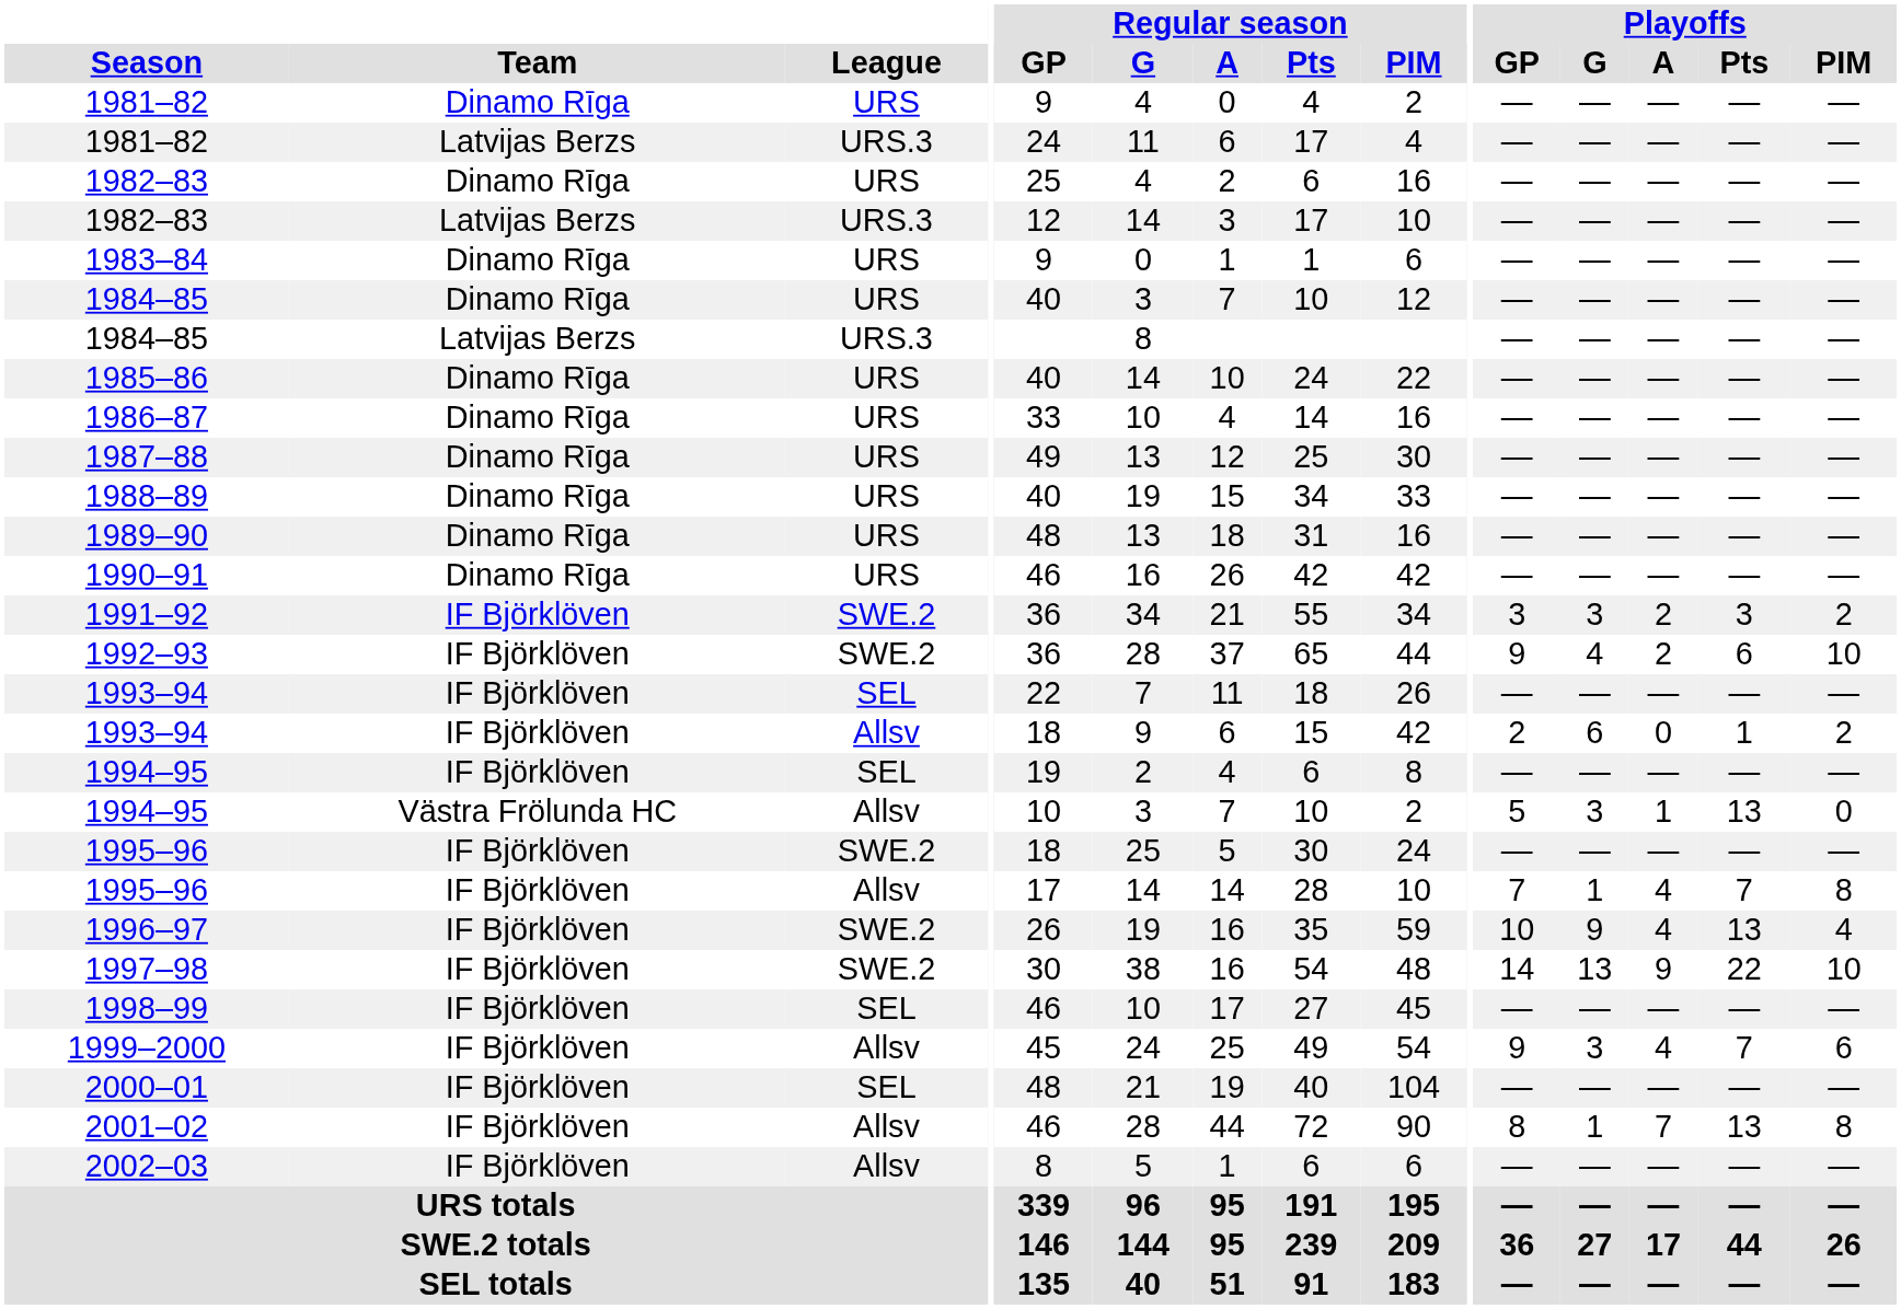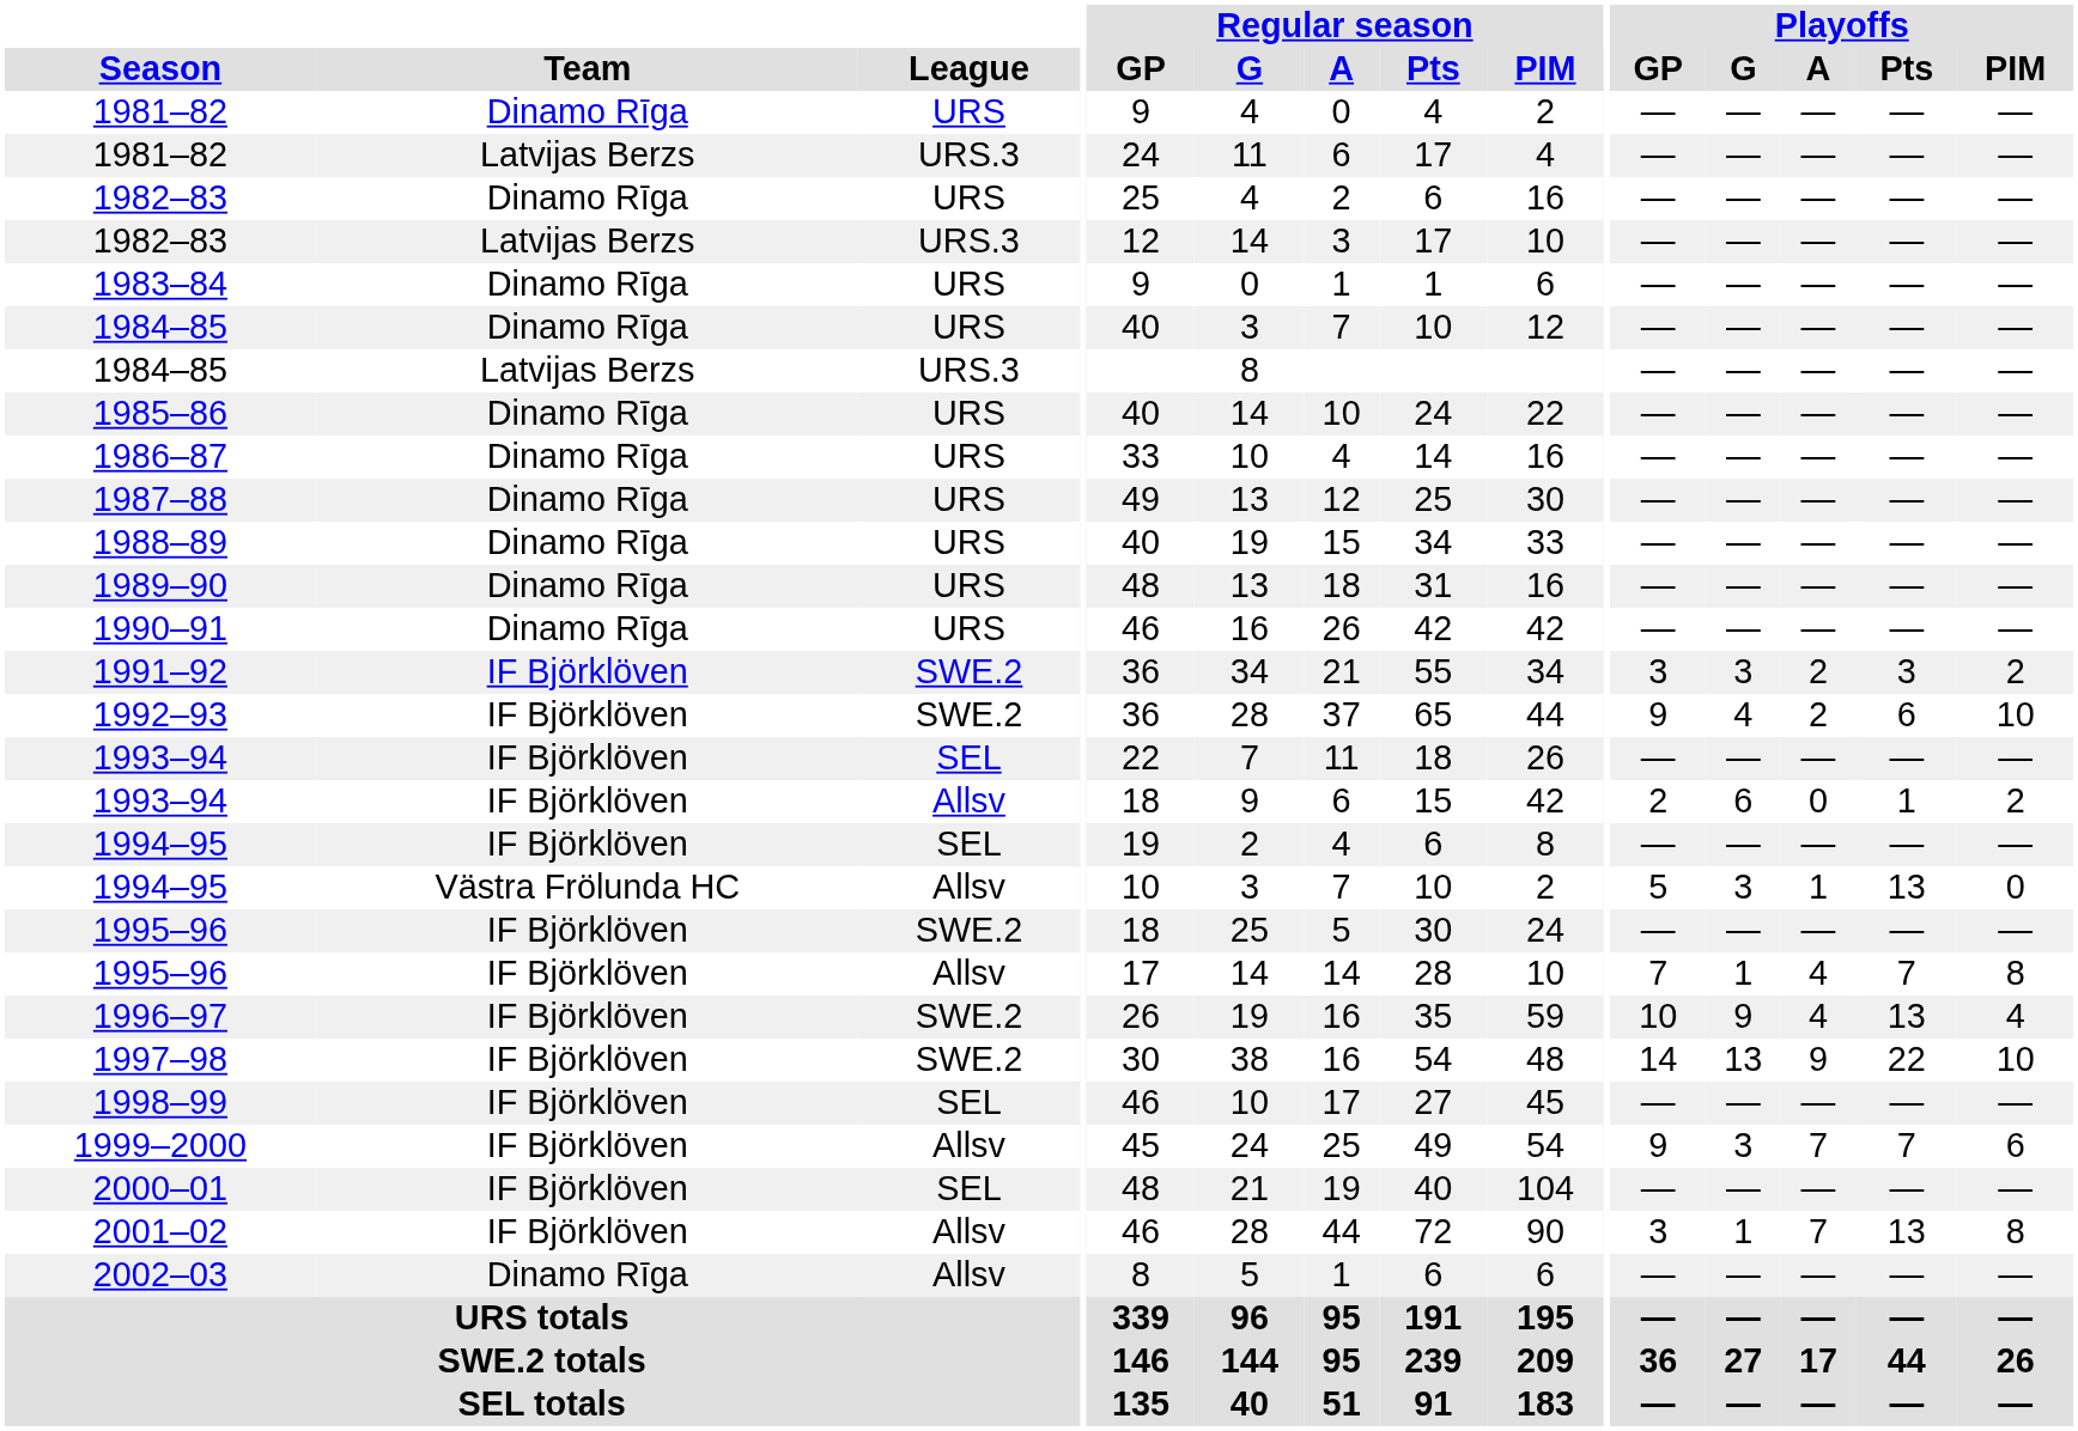 <table border="0" cellpadding="1" cellspacing="0" style="text-align:center; width:60em">
 <tr bgcolor="#e0e0e0">
 <th colspan="3" bgcolor="#ffffff"></th>
 <th rowspan="99" bgcolor="#ffffff"></th>
 <th colspan="5"><a href='#'>Regular season</a></th>
 <th rowspan="99" bgcolor="#ffffff"></th>
 <th colspan="5"><a href='#'>Playoffs</a></th>
 </tr>
 <tr bgcolor="#e0e0e0">
 <th><a href='#'>Season</a></th>
 <th>Team</th>
 <th>League</th>
 <th>GP</th>
 <th><a href='#'>G</a></th>
 <th><a href='#'>A</a></th>
 <th><a href='#'>Pts</a></th>
 <th><a href='#'>PIM</a></th>
 <th>GP</th>
 <th>G</th>
 <th>A</th>
 <th>Pts</th>
 <th>PIM</th>
 </tr>
 <tr>
 <td><a href='#'>1981–82</a></td>
 <td><a href='#'>Dinamo Rīga</a></td>
 <td><a href='#'>URS</a></td>
 <td>9</td>
 <td>4</td>
 <td>0</td>
 <td>4</td>
 <td>2</td>
 <td>—</td>
 <td>—</td>
 <td>—</td>
 <td>—</td>
 <td>—</td>
 </tr>
 <tr bgcolor="#f0f0f0">
 <td>1981–82</td>
 <td>Latvijas Berzs</td>
 <td>URS.3</td>
 <td>24</td>
 <td>11</td>
 <td>6</td>
 <td>17</td>
 <td>4</td>
 <td>—</td>
 <td>—</td>
 <td>—</td>
 <td>—</td>
 <td>—</td>
 </tr>
 <tr>
 <td><a href='#'>1982–83</a></td>
 <td>Dinamo Rīga</td>
 <td>URS</td>
 <td>25</td>
 <td>4</td>
 <td>2</td>
 <td>6</td>
 <td>16</td>
 <td>—</td>
 <td>—</td>
 <td>—</td>
 <td>—</td>
 <td>—</td>
 </tr>
 <tr bgcolor="#f0f0f0">
 <td>1982–83</td>
 <td>Latvijas Berzs</td>
 <td>URS.3</td>
 <td>12</td>
 <td>14</td>
 <td>3</td>
 <td>17</td>
 <td>10</td>
 <td>—</td>
 <td>—</td>
 <td>—</td>
 <td>—</td>
 <td>—</td>
 </tr>
 <tr>
 <td><a href='#'>1983–84</a></td>
 <td>Dinamo Rīga</td>
 <td>URS</td>
 <td>9</td>
 <td>0</td>
 <td>1</td>
 <td>1</td>
 <td>6</td>
 <td>—</td>
 <td>—</td>
 <td>—</td>
 <td>—</td>
 <td>—</td>
 </tr>
 <tr bgcolor="#f0f0f0">
 <td><a href='#'>1984–85</a></td>
 <td>Dinamo Rīga</td>
 <td>URS</td>
 <td>40</td>
 <td>3</td>
 <td>7</td>
 <td>10</td>
 <td>12</td>
 <td>—</td>
 <td>—</td>
 <td>—</td>
 <td>—</td>
 <td>—</td>
 </tr>
 <tr>
 <td>1984–85</td>
 <td>Latvijas Berzs</td>
 <td>URS.3</td>
 <td></td>
 <td>8</td>
 <td></td>
 <td></td>
 <td></td>
 <td>—</td>
 <td>—</td>
 <td>—</td>
 <td>—</td>
 <td>—</td>
 </tr>
 <tr bgcolor="#f0f0f0">
 <td><a href='#'>1985–86</a></td>
 <td>Dinamo Rīga</td>
 <td>URS</td>
 <td>40</td>
 <td>14</td>
 <td>10</td>
 <td>24</td>
 <td>22</td>
 <td>—</td>
 <td>—</td>
 <td>—</td>
 <td>—</td>
 <td>—</td>
 </tr>
 <tr>
 <td><a href='#'>1986–87</a></td>
 <td>Dinamo Rīga</td>
 <td>URS</td>
 <td>33</td>
 <td>10</td>
 <td>4</td>
 <td>14</td>
 <td>16</td>
 <td>—</td>
 <td>—</td>
 <td>—</td>
 <td>—</td>
 <td>—</td>
 </tr>
 <tr bgcolor="#f0f0f0">
 <td><a href='#'>1987–88</a></td>
 <td>Dinamo Rīga</td>
 <td>URS</td>
 <td>49</td>
 <td>13</td>
 <td>12</td>
 <td>25</td>
 <td>30</td>
 <td>—</td>
 <td>—</td>
 <td>—</td>
 <td>—</td>
 <td>—</td>
 </tr>
 <tr>
 <td><a href='#'>1988–89</a></td>
 <td>Dinamo Rīga</td>
 <td>URS</td>
 <td>40</td>
 <td>19</td>
 <td>15</td>
 <td>34</td>
 <td>33</td>
 <td>—</td>
 <td>—</td>
 <td>—</td>
 <td>—</td>
 <td>—</td>
 </tr>
 <tr bgcolor="#f0f0f0">
 <td><a href='#'>1989–90</a></td>
 <td>Dinamo Rīga</td>
 <td>URS</td>
 <td>48</td>
 <td>13</td>
 <td>18</td>
 <td>31</td>
 <td>16</td>
 <td>—</td>
 <td>—</td>
 <td>—</td>
 <td>—</td>
 <td>—</td>
 </tr>
 <tr>
 <td><a href='#'>1990–91</a></td>
 <td>Dinamo Rīga</td>
 <td>URS</td>
 <td>46</td>
 <td>16</td>
 <td>26</td>
 <td>42</td>
 <td>42</td>
 <td>—</td>
 <td>—</td>
 <td>—</td>
 <td>—</td>
 <td>—</td>
 </tr>
 <tr bgcolor="#f0f0f0">
 <td><a href='#'>1991–92</a></td>
 <td><a href='#'>IF Björklöven</a></td>
 <td><a href='#'>SWE.2</a></td>
 <td>36</td>
 <td>34</td>
 <td>21</td>
 <td>55</td>
 <td>34</td>
 <td>3</td>
 <td>3</td>
 <td>2</td>
 <td>3</td>
 <td>2</td>
 </tr>
 <tr>
 <td><a href='#'>1992–93</a></td>
 <td>IF Björklöven</td>
 <td>SWE.2</td>
 <td>36</td>
 <td>28</td>
 <td>37</td>
 <td>65</td>
 <td>44</td>
 <td>9</td>
 <td>4</td>
 <td>2</td>
 <td>6</td>
 <td>10</td>
 </tr>
 <tr bgcolor="#f0f0f0">
 <td><a href='#'>1993–94</a></td>
 <td>IF Björklöven</td>
 <td><a href='#'>SEL</a></td>
 <td>22</td>
 <td>7</td>
 <td>11</td>
 <td>18</td>
 <td>26</td>
 <td>—</td>
 <td>—</td>
 <td>—</td>
 <td>—</td>
 <td>—</td>
 </tr>
 <tr>
 <td><a href='#'>1993–94</a></td>
 <td>IF Björklöven</td>
 <td><a href='#'>Allsv</a></td>
 <td>18</td>
 <td>9</td>
 <td>6</td>
 <td>15</td>
 <td>42</td>
 <td>2</td>
 <td>6</td>
 <td>0</td>
 <td>1</td>
 <td>2</td>
 </tr>
 <tr bgcolor="#f0f0f0">
 <td><a href='#'>1994–95</a></td>
 <td>IF Björklöven</td>
 <td>SEL</td>
 <td>19</td>
 <td>2</td>
 <td>4</td>
 <td>6</td>
 <td>8</td>
 <td>—</td>
 <td>—</td>
 <td>—</td>
 <td>—</td>
 <td>—</td>
 </tr>
 <tr>
 <td><a href='#'>1994–95</a></td>
 <td>Västra Frölunda HC</td>
 <td>Allsv</td>
 <td>10</td>
 <td>3</td>
 <td>7</td>
 <td>10</td>
 <td>2</td>
 <td>5</td>
 <td>3</td>
 <td>1</td>
 <td>13</td>
 <td>0</td>
 </tr>
 <tr bgcolor="#f0f0f0">
 <td><a href='#'>1995–96</a></td>
 <td>IF Björklöven</td>
 <td>SWE.2</td>
 <td>18</td>
 <td>25</td>
 <td>5</td>
 <td>30</td>
 <td>24</td>
 <td>—</td>
 <td>—</td>
 <td>—</td>
 <td>—</td>
 <td>—</td>
 </tr>
 <tr>
 <td><a href='#'>1995–96</a></td>
 <td>IF Björklöven</td>
 <td>Allsv</td>
 <td>17</td>
 <td>14</td>
 <td>14</td>
 <td>28</td>
 <td>10</td>
 <td>7</td>
 <td>1</td>
 <td>4</td>
 <td>7</td>
 <td>8</td>
 </tr>
 <tr bgcolor="#f0f0f0">
 <td><a href='#'>1996–97</a></td>
 <td>IF Björklöven</td>
 <td>SWE.2</td>
 <td>26</td>
 <td>19</td>
 <td>16</td>
 <td>35</td>
 <td>59</td>
 <td>10</td>
 <td>9</td>
 <td>4</td>
 <td>13</td>
 <td>4</td>
 </tr>
 <tr>
 <td><a href='#'>1997–98</a></td>
 <td>IF Björklöven</td>
 <td>SWE.2</td>
 <td>30</td>
 <td>38</td>
 <td>16</td>
 <td>54</td>
 <td>48</td>
 <td>14</td>
 <td>13</td>
 <td>9</td>
 <td>22</td>
 <td>10</td>
 </tr>
 <tr bgcolor="#f0f0f0">
 <td><a href='#'>1998–99</a></td>
 <td>IF Björklöven</td>
 <td>SEL</td>
 <td>46</td>
 <td>10</td>
 <td>17</td>
 <td>27</td>
 <td>45</td>
 <td>—</td>
 <td>—</td>
 <td>—</td>
 <td>—</td>
 <td>—</td>
 </tr>
 <tr>
 <td><a href='#'>1999–2000</a></td>
 <td>IF Björklöven</td>
 <td>Allsv</td>
 <td>45</td>
 <td>24</td>
 <td>25</td>
 <td>49</td>
 <td>54</td>
 <td>9</td>
 <td>3</td>
-<td>4</td>
+<td>7</td>
 <td>7</td>
 <td>6</td>
 </tr>
 <tr bgcolor="#f0f0f0">
 <td><a href='#'>2000–01</a></td>
 <td>IF Björklöven</td>
 <td>SEL</td>
 <td>48</td>
 <td>21</td>
 <td>19</td>
 <td>40</td>
 <td>104</td>
 <td>—</td>
 <td>—</td>
 <td>—</td>
 <td>—</td>
 <td>—</td>
 </tr>
 <tr>
 <td><a href='#'>2001–02</a></td>
 <td>IF Björklöven</td>
 <td>Allsv</td>
 <td>46</td>
 <td>28</td>
 <td>44</td>
 <td>72</td>
 <td>90</td>
-<td>8</td>
+<td>3</td>
 <td>1</td>
 <td>7</td>
 <td>13</td>
 <td>8</td>
 </tr>
 <tr bgcolor="#f0f0f0">
 <td><a href='#'>2002–03</a></td>
-<td>IF Björklöven</td>
+<td>Dinamo Rīga</td>
 <td>Allsv</td>
 <td>8</td>
 <td>5</td>
 <td>1</td>
 <td>6</td>
 <td>6</td>
 <td>—</td>
 <td>—</td>
 <td>—</td>
 <td>—</td>
 <td>—</td>
 </tr>
 <tr bgcolor="#e0e0e0">
 <th colspan="3">URS totals</th>
 <th>339</th>
 <th>96</th>
 <th>95</th>
 <th>191</th>
 <th>195</th>
 <th>—</th>
 <th>—</th>
 <th>—</th>
 <th>—</th>
 <th>—</th>
 </tr>
 <tr bgcolor="#e0e0e0">
 <th colspan="3">SWE.2 totals</th>
 <th>146</th>
 <th>144</th>
 <th>95</th>
 <th>239</th>
 <th>209</th>
 <th>36</th>
 <th>27</th>
 <th>17</th>
 <th>44</th>
 <th>26</th>
 </tr>
 <tr bgcolor="#e0e0e0">
 <th colspan="3">SEL totals</th>
 <th>135</th>
 <th>40</th>
 <th>51</th>
 <th>91</th>
 <th>183</th>
 <th>—</th>
 <th>—</th>
 <th>—</th>
 <th>—</th>
 <th>—</th>
 </tr>
 </table>
